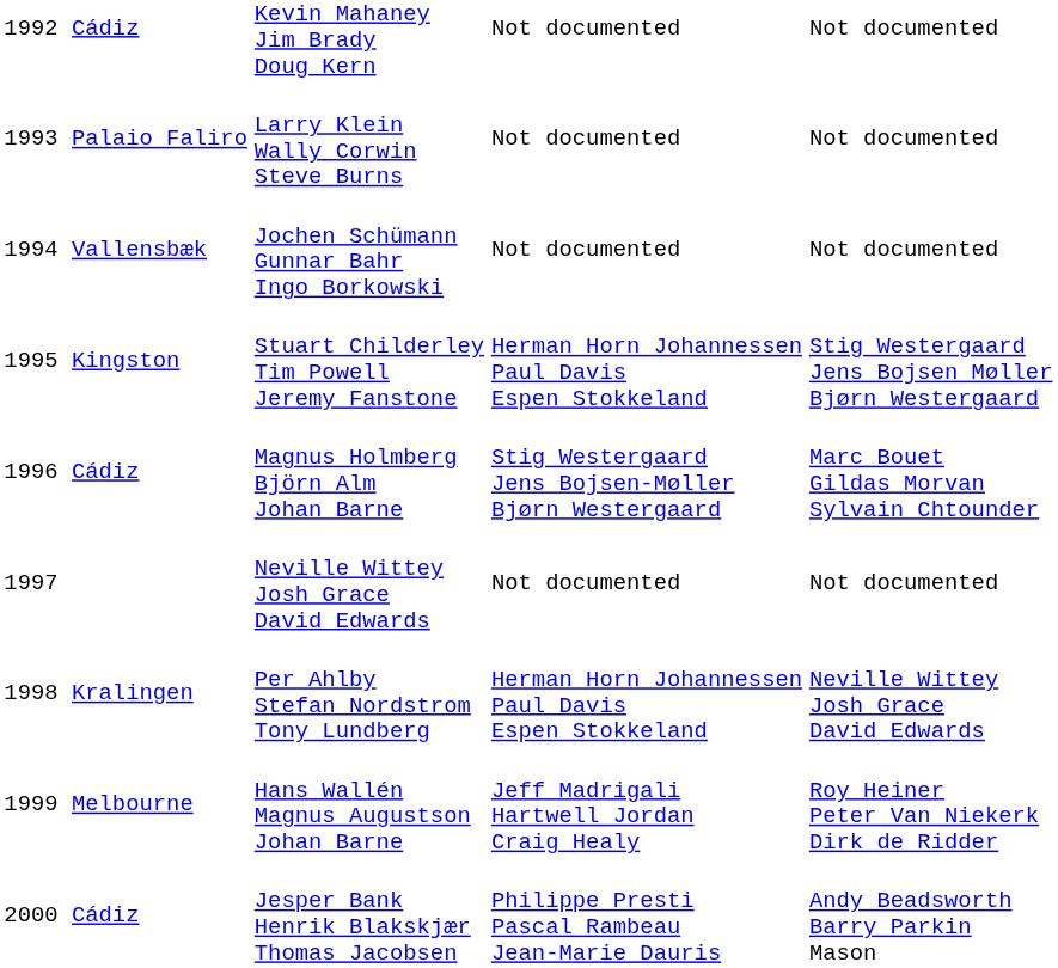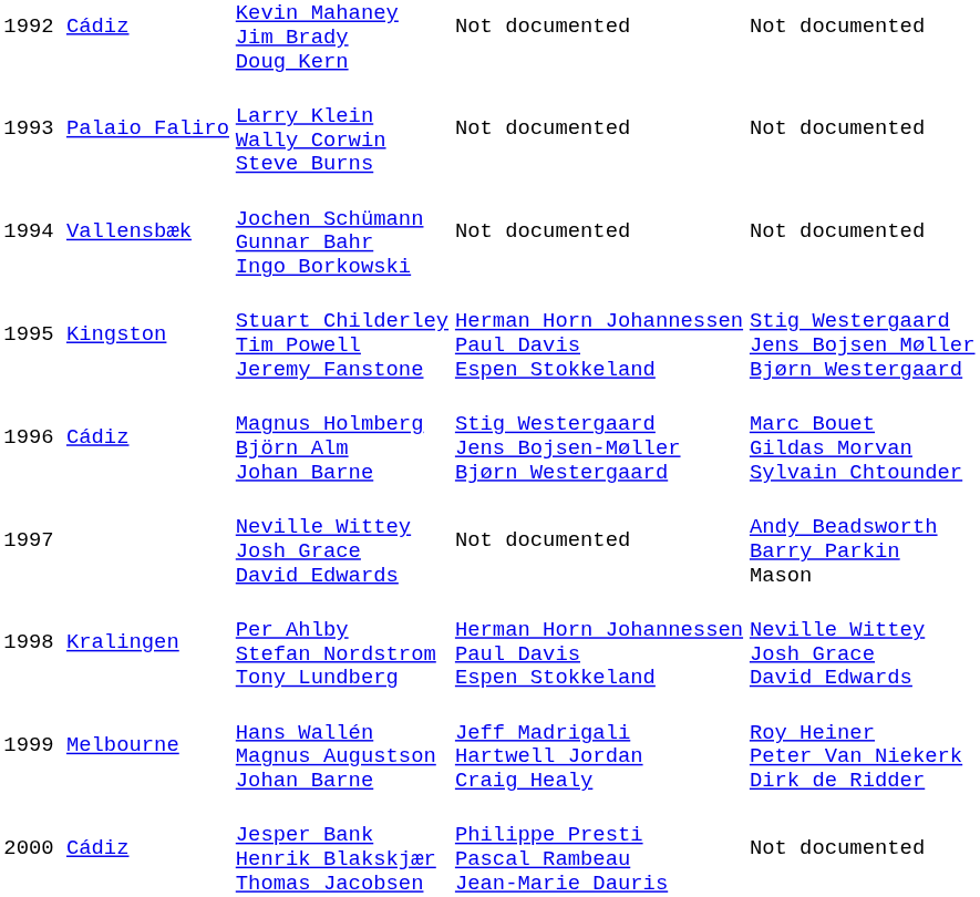 <table>
 <tr>
 <td>1992 <a href='#'>Cádiz</a> </td>
 <td><br><a href='#'>Kevin Mahaney</a><br><a href='#'>Jim Brady</a><br><a href='#'>Doug Kern</a></td>
 <td>Not documented</td>
 <td>Not documented</td>
 </tr>
 <tr>
 <td>1993 <a href='#'>Palaio Faliro</a> </td>
 <td><br><a href='#'>Larry Klein</a><br><a href='#'>Wally Corwin</a><br><a href='#'>Steve Burns</a></td>
 <td>Not documented</td>
 <td>Not documented</td>
 </tr>
 <tr>
 <td>1994 <a href='#'>Vallensbæk</a> </td>
 <td><br><a href='#'>Jochen Schümann</a> <br><a href='#'>Gunnar Bahr</a> <br><a href='#'>Ingo Borkowski</a></td>
 <td>Not documented</td>
 <td>Not documented</td>
 </tr>
 <tr>
 <td>1995 <a href='#'>Kingston</a> </td>
 <td><br><a href='#'>Stuart Childerley</a><br><a href='#'>Tim Powell</a><br><a href='#'>Jeremy Fanstone</a></td>
 <td><br><a href='#'>Herman Horn Johannessen</a><br><a href='#'>Paul Davis</a><br><a href='#'>Espen Stokkeland</a></td>
 <td><br><a href='#'>Stig Westergaard</a><br><a href='#'>Jens Bojsen Møller</a><br><a href='#'>Bjørn Westergaard</a></td>
 </tr>
 <tr>
 <td>1996 <a href='#'>Cádiz</a> </td>
 <td><br><a href='#'>Magnus Holmberg</a><br><a href='#'>Björn Alm</a><br><a href='#'>Johan Barne</a></td>
 <td><br><a href='#'>Stig Westergaard</a><br><a href='#'>Jens Bojsen-Møller</a><br><a href='#'>Bjørn Westergaard</a></td>
 <td><br><a href='#'>Marc Bouet</a><br><a href='#'>Gildas Morvan</a><br><a href='#'>Sylvain Chtounder</a></td>
 </tr>
 <tr>
 <td>1997</td>
 <td><br><a href='#'>Neville Wittey</a><br><a href='#'>Josh Grace</a><br><a href='#'>David Edwards</a></td>
 <td>Not documented</td>
-<td>Not documented</td>
+<td><br><a href='#'>Andy Beadsworth</a><br><a href='#'>Barry Parkin</a><br>Mason</td>
 </tr>
 <tr>
 <td>1998 <a href='#'>Kralingen</a> </td>
 <td><br><a href='#'>Per Ahlby</a><br><a href='#'>Stefan Nordstrom</a><br><a href='#'>Tony Lundberg</a></td>
 <td><br><a href='#'>Herman Horn Johannessen</a><br><a href='#'>Paul Davis</a><br><a href='#'>Espen Stokkeland</a></td>
 <td><br><a href='#'>Neville Wittey</a><br><a href='#'>Josh Grace</a><br><a href='#'>David Edwards</a></td>
 </tr>
 <tr>
 <td>1999 <a href='#'>Melbourne</a> </td>
 <td><br><a href='#'>Hans Wallén</a> <br><a href='#'>Magnus Augustson</a><br><a href='#'>Johan Barne</a></td>
 <td><br><a href='#'>Jeff Madrigali</a><br><a href='#'>Hartwell Jordan</a><br><a href='#'>Craig Healy</a></td>
 <td><br><a href='#'>Roy Heiner</a> <br><a href='#'>Peter Van Niekerk</a> <br><a href='#'>Dirk de Ridder</a></td>
 </tr>
 <tr>
 <td>2000 <a href='#'>Cádiz</a> </td>
 <td><br><a href='#'>Jesper Bank</a><br><a href='#'>Henrik Blakskjær</a><br><a href='#'>Thomas Jacobsen</a></td>
 <td><br><a href='#'>Philippe Presti</a><br><a href='#'>Pascal Rambeau</a><br><a href='#'>Jean-Marie Dauris</a></td>
-<td><br><a href='#'>Andy Beadsworth</a><br><a href='#'>Barry Parkin</a><br>Mason</td>
+<td>Not documented</td>
 </tr>
 </table>
